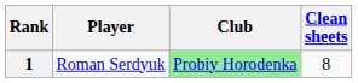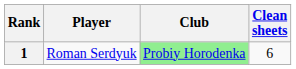 <table class="wikitable" style="text-align:center">
 <tr>
 <th>Rank</th>
 <th>Player</th>
 <th>Club</th>
 <th><a href='#'>Clean<br>sheets</a></th>
 </tr>
 <tr>
 <th rowspan=1>1</th>
 <td align="left"><a href='#'>Roman Serdyuk</a></td>
 <td align="left" style="background: lightgreen;"><a href='#'>Probiy Horodenka</a></td>
-<td rowspan=1>8</td>
+<td rowspan=1>6</td>
 </tr>
 </table>
